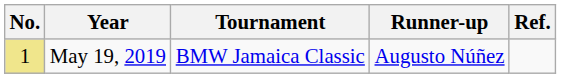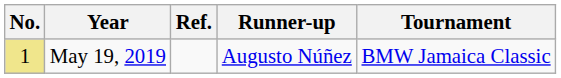 <table class="wikitable" style="font-size:95%;">
 <tr>
 <th>No.</th>
 <th>Year</th>
+<th>Ref.</th>
+<th>Runner-up</th>
 <th>Tournament</th>
-<th>Runner-up</th>
-<th>Ref.</th>
 </tr>
 <tr>
 <td align=center style="background: khaki;">1</td>
 <td align=right>May 19, <a href='#'>2019</a></td>
+<td></td>
+<td> <a href='#'>Augusto Núñez</a></td>
 <td><a href='#'>BMW Jamaica Classic</a></td>
-<td> <a href='#'>Augusto Núñez</a></td>
-<td></td>
 </tr>
 </table>
